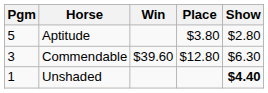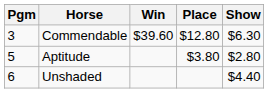 <table class="wikitable">
 <tr>
 <th>Pgm</th>
 <th>Horse</th>
 <th>Win</th>
 <th>Place</th>
 <th>Show</th>
 </tr>
 <tr>
+<td>3</td>
+<td>Commendable</td>
+<td align=right>$39.60</td>
+<td align=right>$12.80</td>
+<td align=right>$6.30</td>
+</tr>
+<tr>
 <td>5</td>
 <td>Aptitude</td>
 <td></td>
 <td align=right>$3.80</td>
 <td align=right>$2.80</td>
 </tr>
 <tr>
-<td>3</td>
-<td>Commendable</td>
-<td align=right>$39.60</td>
-<td align=right>$12.80</td>
-<td align=right>$6.30</td>
-</tr>
-<tr>
-<td>1</td>
+<td>6</td>
 <td>Unshaded</td>
 <td></td>
 <td></td>
-<td align=right><strong>$4.40</strong></td>
+<td align=right>$4.40</td>
 </tr>
 </table>
